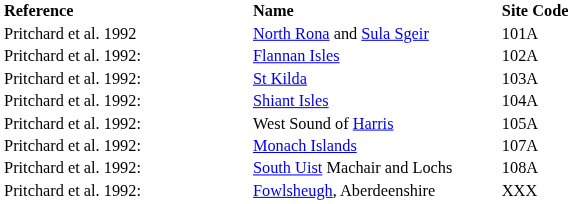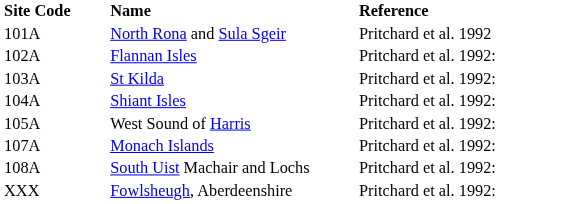 <table border="0">
 <tr>
+<td style="width:100px"><strong>Site Code</strong></td>
+<td style="width:240px"><strong>Name</strong></td>
 <td style="width:240px"><strong>Reference</strong></td>
-<td style="width:240px"><strong>Name</strong></td>
-<td style="width:100px"><strong>Site Code</strong></td>
 </tr>
 <tr>
+<td>101A</td>
+<td><a href='#'>North Rona</a> and <a href='#'>Sula Sgeir</a></td>
 <td>Pritchard et al. 1992</td>
-<td><a href='#'>North Rona</a> and <a href='#'>Sula Sgeir</a></td>
-<td>101A</td>
 </tr>
 <tr>
+<td>102A</td>
+<td><a href='#'>Flannan Isles</a></td>
 <td>Pritchard et al. 1992:</td>
-<td><a href='#'>Flannan Isles</a></td>
-<td>102A</td>
 </tr>
 <tr>
+<td>103A</td>
+<td><a href='#'>St Kilda</a></td>
 <td>Pritchard et al. 1992:</td>
-<td><a href='#'>St Kilda</a></td>
-<td>103A</td>
 </tr>
 <tr>
+<td>104A</td>
+<td><a href='#'>Shiant Isles</a></td>
 <td>Pritchard et al. 1992:</td>
-<td><a href='#'>Shiant Isles</a></td>
-<td>104A</td>
 </tr>
 <tr>
+<td>105A</td>
+<td>West Sound of <a href='#'>Harris</a></td>
 <td>Pritchard et al. 1992:</td>
-<td>West Sound of <a href='#'>Harris</a></td>
-<td>105A</td>
 </tr>
 <tr>
+<td>107A</td>
+<td><a href='#'>Monach Islands</a></td>
 <td>Pritchard et al. 1992:</td>
-<td><a href='#'>Monach Islands</a></td>
-<td>107A</td>
 </tr>
 <tr>
+<td>108A</td>
+<td><a href='#'>South Uist</a> Machair and Lochs</td>
 <td>Pritchard et al. 1992:</td>
-<td><a href='#'>South Uist</a> Machair and Lochs</td>
-<td>108A</td>
 </tr>
 <tr>
+<td>XXX</td>
+<td><a href='#'>Fowlsheugh</a>, Aberdeenshire</td>
 <td>Pritchard et al. 1992:</td>
-<td><a href='#'>Fowlsheugh</a>, Aberdeenshire</td>
-<td>XXX</td>
 </tr>
 </table>
